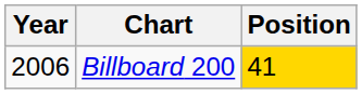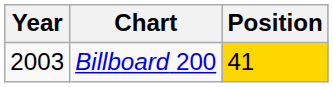 <table class="wikitable">
 <tr>
 <th align="left">Year</th>
 <th align="left">Chart</th>
 <th align="left">Position</th>
 </tr>
 <tr>
-<td align="left">2006</td>
+<td align="left">2003</td>
 <td align="left"><a href='#'><em>Billboard</em> 200</a></td>
 <td align="left" style="background: gold;">41</td>
 </tr>
 </table>
